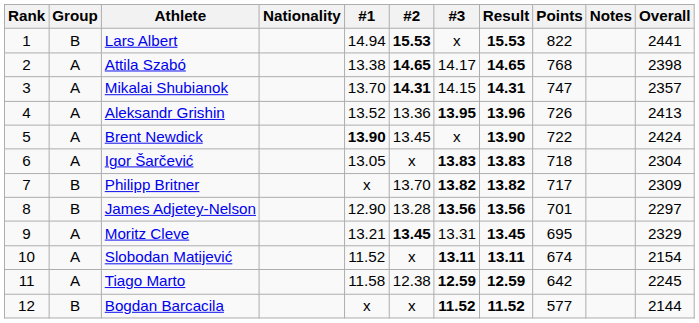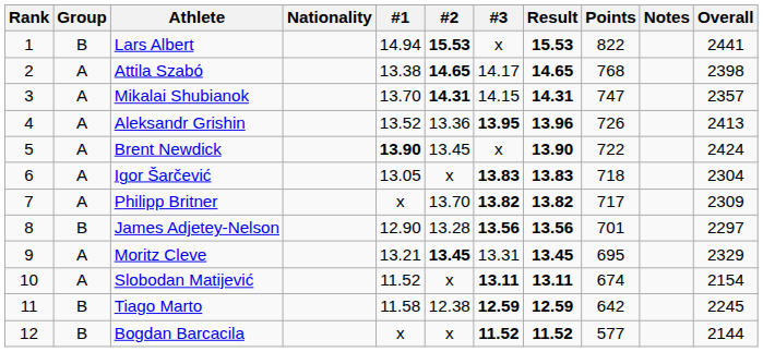 <table class="wikitable sortable" style="text-align:center">
 <tr>
 <th>Rank</th>
 <th>Group</th>
 <th>Athlete</th>
 <th>Nationality</th>
 <th>#1</th>
 <th>#2</th>
 <th>#3</th>
 <th>Result</th>
 <th>Points</th>
 <th>Notes</th>
 <th>Overall</th>
 </tr>
 <tr>
 <td>1</td>
 <td>B</td>
 <td align=left><a href='#'>Lars Albert</a></td>
 <td align=left></td>
 <td>14.94</td>
 <td><strong>15.53</strong></td>
 <td>x</td>
 <td><strong>15.53</strong></td>
 <td>822</td>
 <td></td>
 <td>2441</td>
 </tr>
 <tr>
 <td>2</td>
 <td>A</td>
 <td align=left><a href='#'>Attila Szabó</a></td>
 <td align=left></td>
 <td>13.38</td>
 <td><strong>14.65</strong></td>
 <td>14.17</td>
 <td><strong>14.65</strong></td>
 <td>768</td>
 <td></td>
 <td>2398</td>
 </tr>
 <tr>
 <td>3</td>
 <td>A</td>
 <td align=left><a href='#'>Mikalai Shubianok</a></td>
 <td align=left></td>
 <td>13.70</td>
 <td><strong>14.31</strong></td>
 <td>14.15</td>
 <td><strong>14.31</strong></td>
 <td>747</td>
 <td></td>
 <td>2357</td>
 </tr>
 <tr>
 <td>4</td>
 <td>A</td>
 <td align=left><a href='#'>Aleksandr Grishin</a></td>
 <td align=left></td>
 <td>13.52</td>
 <td>13.36</td>
 <td><strong>13.95</strong></td>
 <td><strong>13.96</strong></td>
 <td>726</td>
 <td></td>
 <td>2413</td>
 </tr>
 <tr>
 <td>5</td>
 <td>A</td>
 <td align=left><a href='#'>Brent Newdick</a></td>
 <td align=left></td>
 <td><strong>13.90</strong></td>
 <td>13.45</td>
 <td>x</td>
 <td><strong>13.90</strong></td>
 <td>722</td>
 <td></td>
 <td>2424</td>
 </tr>
 <tr>
 <td>6</td>
 <td>A</td>
 <td align=left><a href='#'>Igor Šarčević</a></td>
 <td align=left></td>
 <td>13.05</td>
 <td>x</td>
 <td><strong>13.83</strong></td>
 <td><strong>13.83</strong></td>
 <td>718</td>
 <td></td>
 <td>2304</td>
 </tr>
 <tr>
 <td>7</td>
-<td>B</td>
+<td>A</td>
 <td align=left><a href='#'>Philipp Britner</a></td>
 <td align=left></td>
 <td>x</td>
 <td>13.70</td>
 <td><strong>13.82</strong></td>
 <td><strong>13.82</strong></td>
 <td>717</td>
 <td></td>
 <td>2309</td>
 </tr>
 <tr>
 <td>8</td>
 <td>B</td>
 <td align=left><a href='#'>James Adjetey-Nelson</a></td>
 <td align=left></td>
 <td>12.90</td>
 <td>13.28</td>
 <td><strong>13.56</strong></td>
 <td><strong>13.56</strong></td>
 <td>701</td>
 <td></td>
 <td>2297</td>
 </tr>
 <tr>
 <td>9</td>
 <td>A</td>
 <td align=left><a href='#'>Moritz Cleve</a></td>
 <td align=left></td>
 <td>13.21</td>
 <td><strong>13.45</strong></td>
 <td>13.31</td>
 <td><strong>13.45</strong></td>
 <td>695</td>
 <td></td>
 <td>2329</td>
 </tr>
 <tr>
 <td>10</td>
 <td>A</td>
 <td align=left><a href='#'>Slobodan Matijević</a></td>
 <td align=left></td>
 <td>11.52</td>
 <td>x</td>
 <td><strong>13.11</strong></td>
 <td><strong>13.11</strong></td>
 <td>674</td>
 <td></td>
 <td>2154</td>
 </tr>
 <tr>
 <td>11</td>
-<td>A</td>
+<td>B</td>
 <td align=left><a href='#'>Tiago Marto</a></td>
 <td align=left></td>
 <td>11.58</td>
 <td>12.38</td>
 <td><strong>12.59</strong></td>
 <td><strong>12.59</strong></td>
 <td>642</td>
 <td></td>
 <td>2245</td>
 </tr>
 <tr>
 <td>12</td>
 <td>B</td>
 <td align=left><a href='#'>Bogdan Barcacila</a></td>
 <td align=left></td>
 <td>x</td>
 <td>x</td>
 <td><strong>11.52</strong></td>
 <td><strong>11.52</strong></td>
 <td>577</td>
 <td></td>
 <td>2144</td>
 </tr>
 </table>
